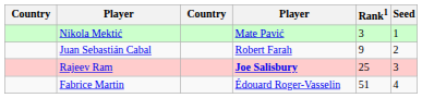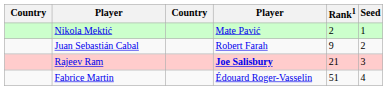 <table class="sortable wikitable">
 <tr>
 <th width="70">Country</th>
 <th width="175">Player</th>
 <th width="70">Country</th>
 <th width="175">Player</th>
 <th>Rank<sup>1</sup></th>
 <th>Seed</th>
 </tr>
 <tr bgcolor=#cfc>
 <td></td>
 <td><a href='#'>Nikola Mektić</a></td>
 <td></td>
 <td><a href='#'>Mate Pavić</a></td>
-<td>3</td>
+<td>2</td>
 <td>1</td>
 </tr>
 <tr>
 <td></td>
 <td><a href='#'>Juan Sebastián Cabal</a></td>
 <td></td>
 <td><a href='#'>Robert Farah</a></td>
 <td>9</td>
 <td>2</td>
 </tr>
 <tr bgcolor=#fcc>
 <td></td>
 <td><a href='#'>Rajeev Ram</a></td>
 <td></td>
 <td><strong><a href='#'>Joe Salisbury</a></strong></td>
-<td>25</td>
+<td>21</td>
 <td>3</td>
 </tr>
 <tr>
 <td></td>
 <td><a href='#'>Fabrice Martin</a></td>
 <td></td>
 <td><a href='#'>Édouard Roger-Vasselin</a></td>
 <td>51</td>
 <td>4</td>
 </tr>
 </table>
